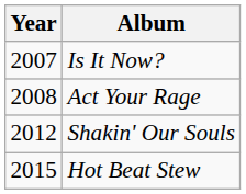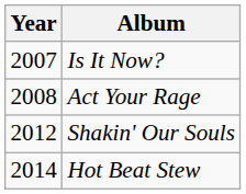 <table class="wikitable">
 <tr>
 <th>Year</th>
 <th>Album</th>
 </tr>
 <tr>
 <td>2007</td>
 <td><em>Is It Now?</em></td>
 </tr>
 <tr>
 <td>2008</td>
 <td><em>Act Your Rage</em></td>
 </tr>
 <tr>
 <td>2012</td>
 <td><em>Shakin' Our Souls</em></td>
 </tr>
 <tr>
-<td>2015</td>
+<td>2014</td>
 <td><em>Hot Beat Stew</em></td>
 </tr>
 </table>
